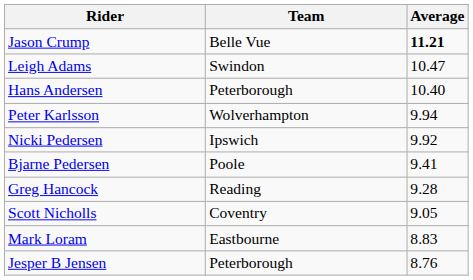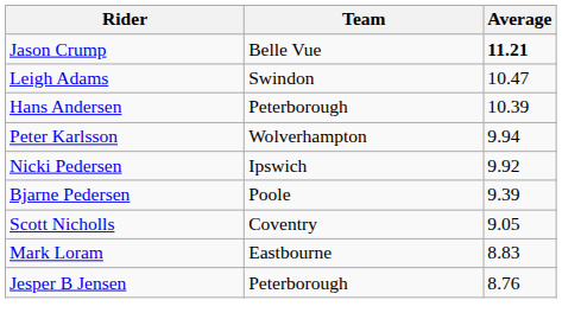 <table class="wikitable" style="font-size: 100%">
 <tr>
 <th width=200>Rider</th>
 <th width=200>Team</th>
 <th width=40>Average</th>
 </tr>
 <tr>
 <td align="left"> <a href='#'>Jason Crump</a></td>
 <td>Belle Vue</td>
 <td><strong>11.21</strong></td>
 </tr>
 <tr>
 <td align="left"> <a href='#'>Leigh Adams</a></td>
 <td>Swindon</td>
 <td>10.47</td>
 </tr>
 <tr>
 <td align="left"> <a href='#'>Hans Andersen</a></td>
 <td>Peterborough</td>
-<td>10.40</td>
+<td>10.39</td>
 </tr>
 <tr>
 <td align="left"> <a href='#'>Peter Karlsson</a></td>
 <td>Wolverhampton</td>
 <td>9.94</td>
 </tr>
 <tr>
 <td align="left"> <a href='#'>Nicki Pedersen</a></td>
 <td>Ipswich</td>
 <td>9.92</td>
 </tr>
 <tr>
 <td align="left"> <a href='#'>Bjarne Pedersen</a></td>
 <td>Poole</td>
-<td>9.41</td>
-</tr>
-<tr>
-<td align="left"> <a href='#'>Greg Hancock</a></td>
-<td>Reading</td>
-<td>9.28</td>
+<td>9.39</td>
 </tr>
 <tr>
 <td align="left"> <a href='#'>Scott Nicholls</a></td>
 <td>Coventry</td>
 <td>9.05</td>
 </tr>
 <tr>
 <td align="left"> <a href='#'>Mark Loram</a></td>
 <td>Eastbourne</td>
 <td>8.83</td>
 </tr>
 <tr>
 <td align="left"> <a href='#'>Jesper B Jensen</a></td>
 <td>Peterborough</td>
 <td>8.76</td>
 </tr>
 </table>
